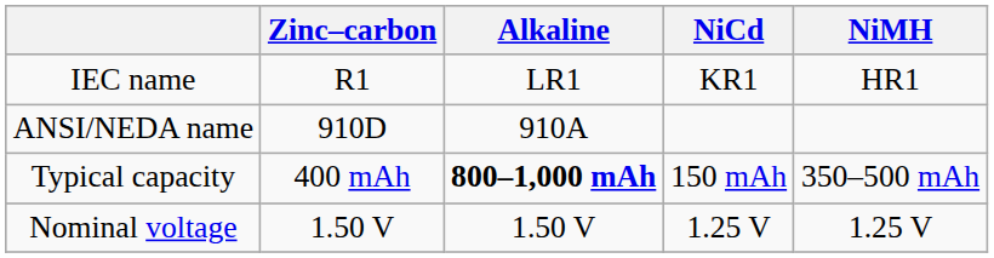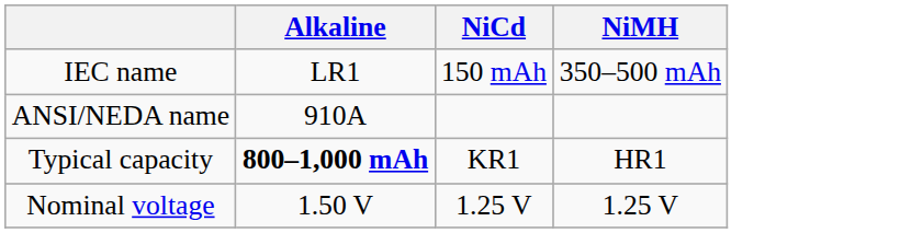 <table class="wikitable" style="text-align:center;">
 <tr>
 <th> </th>
-<th><a href='#'>Zinc–carbon</a></th>
 <th><a href='#'>Alkaline</a></th>
 <th><a href='#'>NiCd</a></th>
 <th><a href='#'>NiMH</a></th>
 </tr>
 <tr>
 <td>IEC name</td>
-<td>R1</td>
 <td>LR1</td>
-<td>KR1</td>
-<td>HR1</td>
+<td>150 <a href='#'>mAh</a></td>
+<td>350–500 <a href='#'>mAh</a></td>
 </tr>
 <tr>
 <td>ANSI/NEDA name</td>
-<td>910D</td>
 <td>910A</td>
 <td> </td>
 <td> </td>
 </tr>
 <tr>
 <td>Typical capacity</td>
-<td>400 <a href='#'>mAh</a></td>
 <td><strong>800–1,000 <a href='#'>mAh</a></strong></td>
-<td>150 <a href='#'>mAh</a></td>
-<td>350–500 <a href='#'>mAh</a></td>
+<td>KR1</td>
+<td>HR1</td>
 </tr>
 <tr>
 <td>Nominal <a href='#'>voltage</a></td>
-<td>1.50 V</td>
 <td>1.50 V</td>
 <td>1.25 V</td>
 <td>1.25 V</td>
 </tr>
 </table>
